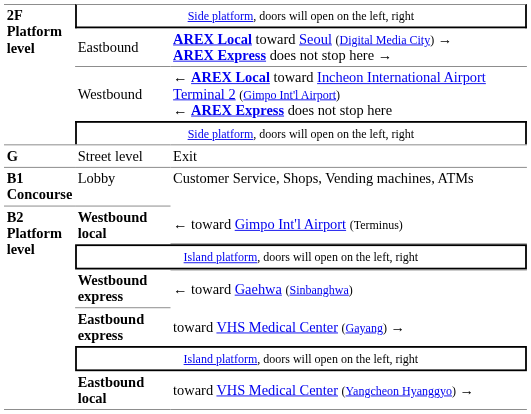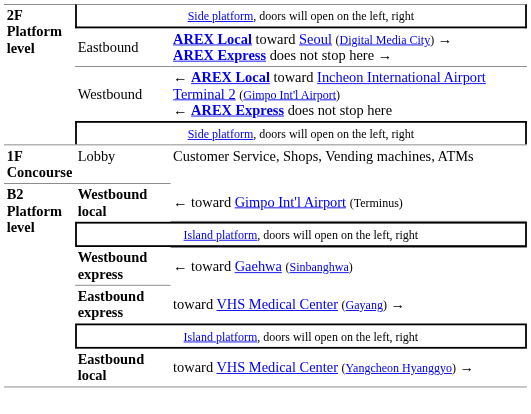 <table table border=0 cellspacing=0 cellpadding=3>
 <tr>
 <td style="border-top:solid 1px gray;border-bottom:solid 0px gray;" width=50 rowspan=4 valign=top><strong>2F<br>Platform level</strong></td>
 <td style="border-top:solid 1px gray;border-right:solid 2px black;border-left:solid 2px black;border-bottom:solid 2px black;text-align:center;" colspan=2><small><a href='#'>Side platform</a>, doors will open on the left, right</small></td>
 </tr>
 <tr>
 <td>Eastbound</td>
 <td> <a href='#'><span><strong>AREX Local</strong></span></a> toward <a href='#'>Seoul</a> <small>(<a href='#'>Digital Media City</a>)</small> →<br> <a href='#'><span><strong>AREX Express</strong></span></a> does not stop here →</td>
 </tr>
 <tr>
 <td style="border-bottom:solid 0px gray;border-top:solid 1px gray;" width=100>Westbound</td>
 <td style="border-bottom:solid 0px gray;border-top:solid 1px gray;" width=390>← <a href='#'><span><strong>AREX Local</strong></span></a> toward <a href='#'>Incheon International Airport Terminal 2</a> <small>(<a href='#'>Gimpo Int'l Airport</a>)</small> <br>← <span><a href='#'><span><strong>AREX Express</strong></span></a> does not stop here</span></td>
 </tr>
 <tr>
 <td style="border-top:solid 2px black;border-right:solid 2px black;border-left:solid 2px black;border-bottom:solid 0px gray;text-align:center;" colspan=2><small><a href='#'>Side platform</a>, doors will open on the left, right</small></td>
 </tr>
 <tr>
-<td style="border-top:solid 1px gray;" width=50 valign=top><strong>G</strong></td>
-<td style="border-top:solid 1px gray;" width=100 valign=top>Street level</td>
-<td style="border-top:solid 1px gray;" width=390 valign=top>Exit</td>
-</tr>
-<tr>
-<td style="border-top:solid 1px gray;" valign=top width=50><strong>B1<br>Concourse</strong></td>
+<td style="border-top:solid 1px gray;" align=top width=50><strong>1F<br>Concourse</strong></td>
 <td style="border-top:solid 1px gray;" valign=top width=100>Lobby</td>
 <td style="border-top:solid 1px gray;" valign=top width=390>Customer Service, Shops, Vending machines, ATMs</td>
 </tr>
 <tr>
 <td style="border-top:solid 1px gray;border-bottom:solid 1px gray;" width=50 rowspan=6 valign=top><strong>B2<br>Platform level</strong></td>
 <td style="border-bottom:solid 0px gray;border-top:solid 1px gray;" width=100><strong>Westbound local</strong></td>
 <td style="border-bottom:solid 1px gray; ">←  toward <a href='#'>Gimpo Int'l Airport</a> <small>(Terminus)</small></td>
 </tr>
 <tr>
 <td style="border-top:solid 2px black;border-right:solid 2px black;border-left:solid 2px black;border-bottom:solid 2px black;text-align:center;" colspan=2><small><a href='#'>Island platform</a>, doors will open on the left, right</small></td>
 </tr>
 <tr>
 <td style="border-bottom:solid 1px gray; "><strong>Westbound express</strong></td>
 <td style="border-bottom:solid 0px gray;border-top:solid 1px gray;" width=390>←  toward <a href='#'>Gaehwa</a> <small>(<a href='#'>Sinbanghwa</a>)</small></td>
 </tr>
 <tr>
 <td><strong>Eastbound express</strong></td>
 <td>  toward <a href='#'>VHS Medical Center</a> <small>(<a href='#'>Gayang</a>)</small> →</td>
 </tr>
 <tr>
 <td style="border-top:solid 2px black;border-right:solid 2px black;border-left:solid 2px black;border-bottom:solid 2px black;text-align:center;" colspan=2><small><a href='#'>Island platform</a>, doors will open on the left, right</small></td>
 </tr>
 <tr>
 <td style="border-bottom:solid 1px gray; "><strong>Eastbound local</strong></td>
 <td style="border-bottom:solid 1px gray; ">  toward  <a href='#'>VHS Medical Center</a> <small>(<a href='#'>Yangcheon Hyanggyo</a>)</small> →</td>
 </tr>
 </table>
